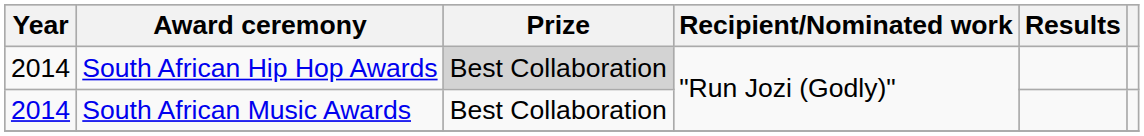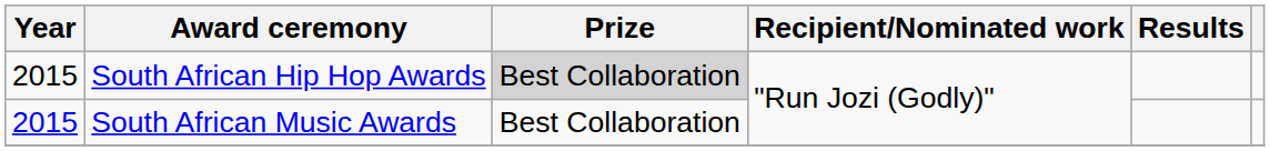 <table class="wikitable">
 <tr>
 <th>Year</th>
 <th>Award ceremony</th>
 <th>Prize</th>
 <th>Recipient/Nominated work</th>
 <th>Results</th>
 <th></th>
 </tr>
 <tr>
-<td>2014</td>
+<td>2015</td>
 <td><a href='#'>South African Hip Hop Awards</a></td>
 <td style="background: lightgrey;">Best Collaboration</td>
 <td rowspan="2">"Run Jozi (Godly)"</td>
 <td></td>
 <td></td>
 </tr>
 <tr>
-<td><a href='#'>2014</a></td>
+<td><a href='#'>2015</a></td>
 <td><a href='#'>South African Music Awards</a></td>
 <td>Best Collaboration</td>
 <td></td>
 <td></td>
 </tr>
 <tr>
 </tr>
 </table>
